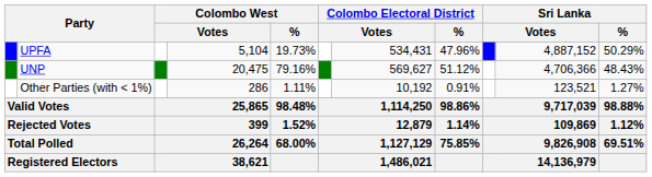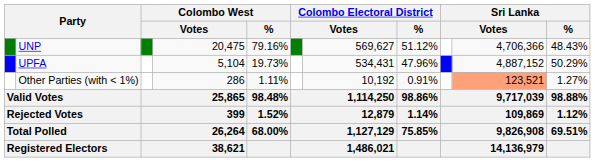 <table class="wikitable">
 <tr>
 <th colspan="2" width="144px"rowspan="2">Party</th>
 <th colspan="3" width="216px">Colombo West</th>
 <th colspan="3" width="216px"><a href='#'>Colombo Electoral District</a></th>
 <th colspan="3" width="216px">Sri Lanka</th>
 </tr>
 <tr>
 <th colspan="2" width="144px">Votes</th>
 <th>%</th>
 <th colspan="2" width="144px">Votes</th>
 <th>%</th>
 <th colspan="2" width="144px">Votes</th>
 <th>%</th>
 </tr>
 <tr>
+<td style="background-color:green;" width="10px"></td>
+<td style="text-align:left;"><a href='#'>UNP</a></td>
+<td style="background-color:green;" width="10px"></td>
+<td style="text-align:right;">20,475</td>
+<td style="text-align:right;">79.16%</td>
+<td style="background-color:green;" width="10px"></td>
+<td style="text-align:right;">569,627</td>
+<td style="text-align:right;">51.12%</td>
+<td style="background-color:white;" width="10px"></td>
+<td style="text-align:right;">4,706,366</td>
+<td style="text-align:right;">48.43%</td>
+</tr>
+<tr>
 <td style="background-color:blue;" width="10px"></td>
 <td style="text-align:left;"><a href='#'>UPFA</a></td>
 <td style="background-color:white;" width="10px"></td>
 <td style="text-align:right;">5,104</td>
 <td style="text-align:right;">19.73%</td>
 <td style="background-color:white;" width="10px"></td>
 <td style="text-align:right;">534,431</td>
 <td style="text-align:right;">47.96%</td>
 <td style="background-color:blue;" width="10px"></td>
 <td style="text-align:right;">4,887,152</td>
 <td style="text-align:right;">50.29%</td>
 </tr>
 <tr>
-<td style="background-color:green;" width="10px"></td>
-<td style="text-align:left;"><a href='#'>UNP</a></td>
-<td style="background-color:green;" width="10px"></td>
-<td style="text-align:right;">20,475</td>
-<td style="text-align:right;">79.16%</td>
-<td style="background-color:green;" width="10px"></td>
-<td style="text-align:right;">569,627</td>
-<td style="text-align:right;">51.12%</td>
-<td style="background-color:white;" width="10px"></td>
-<td style="text-align:right;">4,706,366</td>
-<td style="text-align:right;">48.43%</td>
-</tr>
-<tr>
 <td style="background-color:white;" width="10px"></td>
 <td style="text-align:left;">Other Parties (with < 1%)</td>
 <td style="background-color:white;" width="10px"></td>
 <td style="text-align:right;">286</td>
 <td style="text-align:right;">1.11%</td>
 <td style="background-color:white;" width="10px"></td>
 <td style="text-align:right;">10,192</td>
 <td style="text-align:right;">0.91%</td>
 <td style="background-color:white;" width="10px"></td>
-<td style="text-align:right;">123,521</td>
+<td style="background: lightsalmon; text-align:right;">123,521</td>
 <td style="text-align:right;">1.27%</td>
 </tr>
 <tr>
 <th colspan="2" width="144px"style="text-align:left;">Valid Votes</th>
 <th style="text-align:right;"colspan="2" width="144px">25,865</th>
 <th style="text-align:right;">98.48%</th>
 <th style="text-align:right;"colspan="2" width="144px">1,114,250</th>
 <th style="text-align:right;">98.86%</th>
 <th style="text-align:right;"colspan="2" width="144px">9,717,039</th>
 <th style="text-align:right;">98.88%</th>
 </tr>
 <tr>
 <th colspan="2" width="144px"style="text-align:left;">Rejected Votes</th>
 <th style="text-align:right;"colspan="2" width="144px">399</th>
 <th style="text-align:right;">1.52%</th>
 <th style="text-align:right;"colspan="2" width="144px">12,879</th>
 <th style="text-align:right;">1.14%</th>
 <th style="text-align:right;"colspan="2" width="144px">109,869</th>
 <th style="text-align:right;">1.12%</th>
 </tr>
 <tr>
 <th colspan="2" width="144px"style="text-align:left;">Total Polled</th>
 <th style="text-align:right;"colspan="2" width="144px">26,264</th>
 <th style="text-align:right;">68.00%</th>
 <th style="text-align:right;"colspan="2" width="144px">1,127,129</th>
 <th style="text-align:right;">75.85%</th>
 <th style="text-align:right;"colspan="2" width="144px">9,826,908</th>
 <th style="text-align:right;">69.51%</th>
 </tr>
 <tr>
 <th colspan="2" width="144px"style="text-align:left;">Registered Electors</th>
 <th style="text-align:right;"colspan="2" width="144px">38,621</th>
 <th></th>
 <th style="text-align:right;"colspan="2" width="144px">1,486,021</th>
 <th></th>
 <th style="text-align:right;"colspan="2" width="144px">14,136,979</th>
 <th></th>
 </tr>
 </table>
